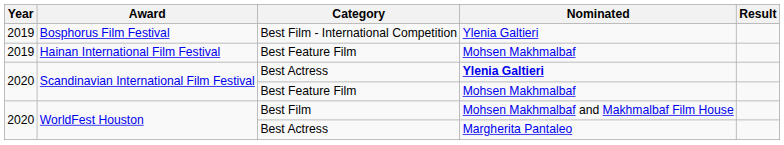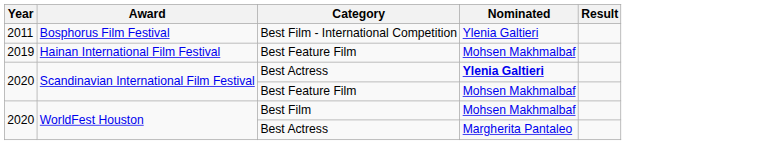 <table class="wikitable">
 <tr>
 <th>Year</th>
 <th>Award </th>
 <th>Category</th>
 <th>Nominated</th>
 <th>Result</th>
 </tr>
 <tr>
-<td>2019</td>
+<td>2011</td>
 <td><a href='#'>Bosphorus Film Festival</a></td>
 <td>Best Film - International Competition</td>
 <td><a href='#'>Ylenia Galtieri</a></td>
 <td></td>
 </tr>
 <tr>
 <td>2019</td>
 <td><a href='#'>Hainan International Film Festival</a></td>
 <td>Best Feature Film</td>
 <td><a href='#'>Mohsen Makhmalbaf</a></td>
 <td></td>
 </tr>
 <tr>
 <td rowspan="2">2020</td>
 <td rowspan="2"><a href='#'>Scandinavian International Film Festival</a></td>
 <td>Best Actress</td>
 <td><strong><a href='#'>Ylenia Galtieri</a></strong></td>
 <td></td>
 </tr>
 <tr>
 <td>Best Feature Film</td>
 <td><a href='#'>Mohsen Makhmalbaf</a></td>
 <td></td>
 </tr>
 <tr>
 <td rowspan="2">2020</td>
 <td rowspan="2"><a href='#'>WorldFest Houston</a></td>
 <td>Best Film</td>
-<td><a href='#'>Mohsen Makhmalbaf</a> and <a href='#'>Makhmalbaf Film House</a></td>
+<td><a href='#'>Mohsen Makhmalbaf</a></td>
 <td></td>
 </tr>
 <tr>
 <td>Best Actress</td>
 <td><a href='#'>Margherita Pantaleo</a></td>
 <td></td>
 </tr>
 </table>
